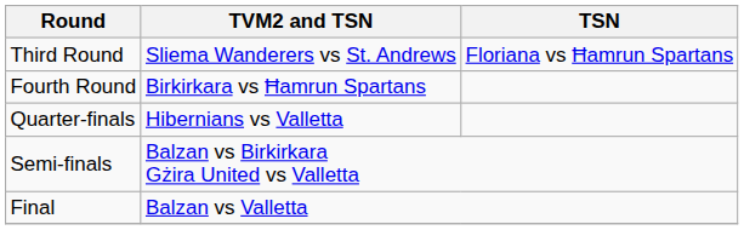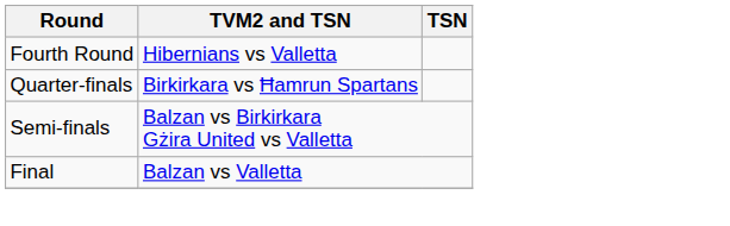 <table class="wikitable">
 <tr>
 <th>Round</th>
 <th>TVM2 and TSN</th>
 <th>TSN</th>
 </tr>
 <tr>
-<td>Third Round</td>
-<td><a href='#'>Sliema Wanderers</a> vs <a href='#'>St. Andrews</a></td>
-<td><a href='#'>Floriana</a> vs <a href='#'>Ħamrun Spartans</a></td>
-</tr>
-<tr>
 <td>Fourth Round</td>
-<td><a href='#'>Birkirkara</a> vs <a href='#'>Ħamrun Spartans</a></td>
+<td><a href='#'>Hibernians</a> vs <a href='#'>Valletta</a></td>
 <td></td>
 </tr>
 <tr>
 <td>Quarter-finals</td>
-<td><a href='#'>Hibernians</a> vs <a href='#'>Valletta</a></td>
+<td><a href='#'>Birkirkara</a> vs <a href='#'>Ħamrun Spartans</a></td>
 <td></td>
 </tr>
 <tr>
 <td>Semi-finals</td>
 <td colspan="2"><a href='#'>Balzan</a> vs <a href='#'>Birkirkara</a><br><a href='#'>Gżira United</a> vs <a href='#'>Valletta</a></td>
 </tr>
 <tr>
 <td>Final</td>
 <td colspan="2"><a href='#'>Balzan</a> vs <a href='#'>Valletta</a></td>
 </tr>
 <tr>
 </tr>
 </table>
